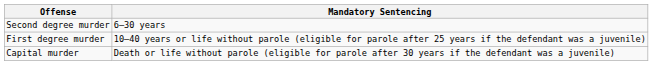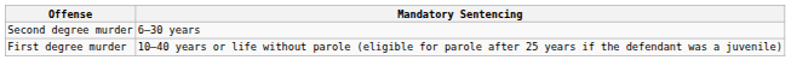 <table class="wikitable">
 <tr>
 <th>Offense</th>
 <th>Mandatory Sentencing</th>
 </tr>
 <tr>
 <td>Second degree murder</td>
 <td>6–30 years</td>
 </tr>
 <tr>
 <td>First degree murder</td>
 <td>10–40 years or life without parole (eligible for parole after 25 years if the defendant was a juvenile)</td>
 </tr>
-<tr>
-<td>Capital murder</td>
-<td>Death or life without parole (eligible for parole after 30 years if the defendant was a juvenile)</td>
-</tr>
 </table>
